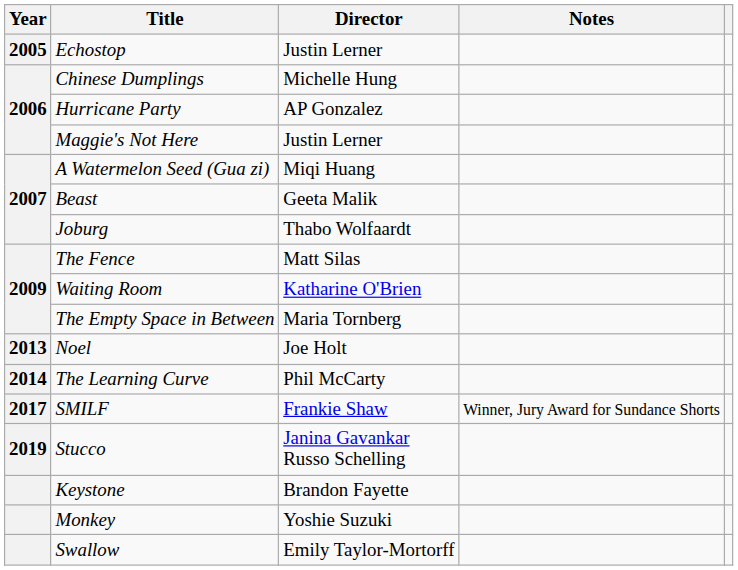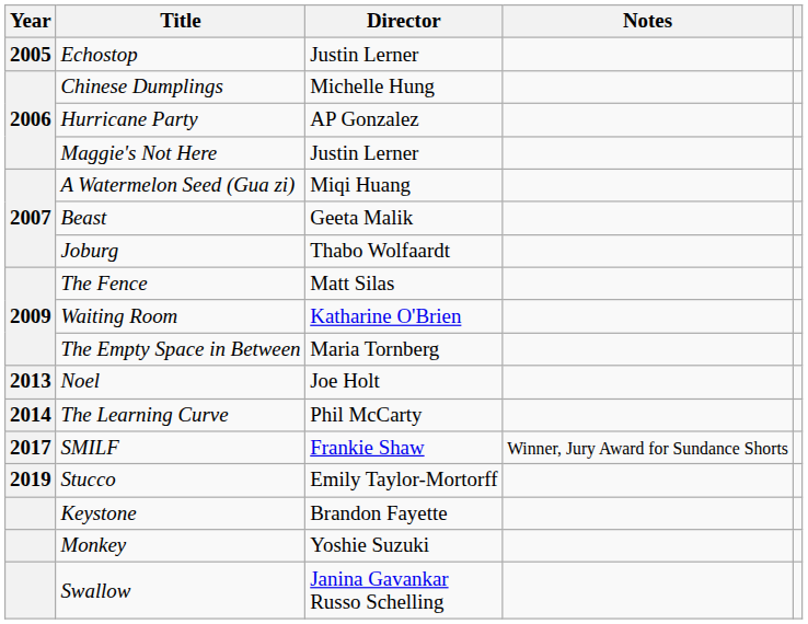 <table class="wikitable sortable plainrowheaders">
 <tr>
 <th scope="col">Year</th>
 <th scope="col">Title</th>
 <th scope="col">Director</th>
 <th scope="col" class="unsortable">Notes</th>
 <th scope="col" class="unsortable"></th>
 </tr>
 <tr>
 <th scope="row">2005</th>
 <td><em>Echostop</em></td>
 <td>Justin Lerner</td>
 <td></td>
 <td></td>
 </tr>
 <tr>
 <th scope="row" rowspan="3">2006</th>
 <td><em>Chinese Dumplings</em></td>
 <td>Michelle Hung</td>
 <td></td>
 <td></td>
 </tr>
 <tr>
 <td><em>Hurricane Party</em></td>
 <td>AP Gonzalez</td>
 <td></td>
 <td></td>
 </tr>
 <tr>
 <td><em>Maggie's Not Here</em></td>
 <td>Justin Lerner</td>
 <td></td>
 <td></td>
 </tr>
 <tr>
 <th scope="row" rowspan="3">2007</th>
 <td data-sort-value="Watermelon Seed"><em>A Watermelon Seed (Gua zi)</em></td>
 <td>Miqi Huang</td>
 <td></td>
 <td></td>
 </tr>
 <tr>
 <td><em>Beast</em></td>
 <td>Geeta Malik</td>
 <td></td>
 <td></td>
 </tr>
 <tr>
 <td><em>Joburg</em></td>
 <td>Thabo Wolfaardt</td>
 <td></td>
 <td></td>
 </tr>
 <tr>
 <th scope="row" rowspan="3">2009</th>
 <td data-sort-value="Fence"><em>The Fence</em></td>
 <td>Matt Silas</td>
 <td></td>
 <td></td>
 </tr>
 <tr>
 <td><em>Waiting Room</em></td>
 <td><a href='#'>Katharine O'Brien</a></td>
 <td></td>
 <td></td>
 </tr>
 <tr>
 <td data-sort-value="Empty Space in Between"><em>The Empty Space in Between</em></td>
 <td>Maria Tornberg</td>
 <td></td>
 <td></td>
 </tr>
 <tr>
 <th scope="row">2013</th>
 <td><em>Noel</em></td>
 <td>Joe Holt</td>
 <td></td>
 <td></td>
 </tr>
 <tr>
 <th scope="row">2014</th>
 <td data-sort-value="Learning Curve"><em>The Learning Curve</em></td>
 <td>Phil McCarty</td>
 <td></td>
 <td></td>
 </tr>
 <tr>
 <th scope="row">2017</th>
 <td><em>SMILF</em></td>
 <td><a href='#'>Frankie Shaw</a></td>
 <td><small>Winner, Jury Award for Sundance Shorts</small></td>
 <td></td>
 </tr>
 <tr>
 <th scope="row">2019</th>
 <td><em>Stucco</em></td>
-<td><a href='#'>Janina Gavankar</a><br>Russo Schelling</td>
+<td>Emily Taylor-Mortorff</td>
 <td></td>
 <td></td>
 </tr>
 <tr>
 <th scope="row"></th>
 <td><em>Keystone</em></td>
 <td>Brandon Fayette</td>
 <td></td>
 <td></td>
 </tr>
 <tr>
 <th scope="row"></th>
 <td><em>Monkey</em></td>
 <td>Yoshie Suzuki</td>
 <td></td>
 <td></td>
 </tr>
 <tr>
 <th scope="row"></th>
 <td><em>Swallow</em></td>
-<td>Emily Taylor-Mortorff</td>
+<td><a href='#'>Janina Gavankar</a><br>Russo Schelling</td>
 <td></td>
 <td></td>
 </tr>
 </table>
